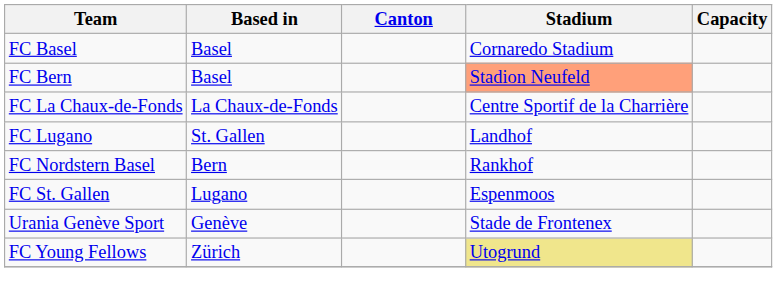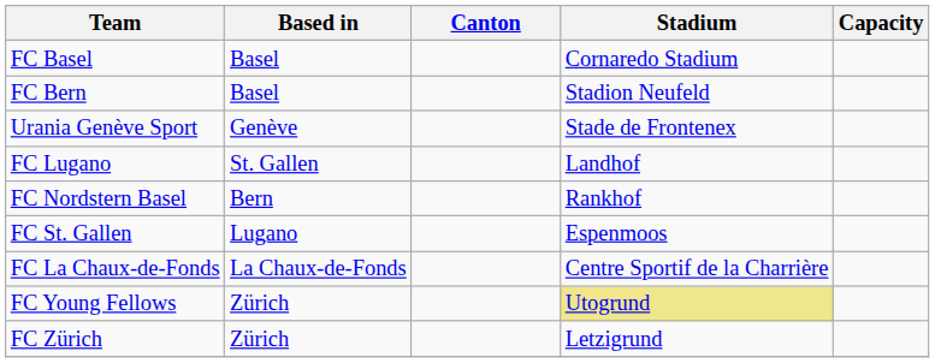 <table class="wikitable sortable" style="text-align: left;">
 <tr>
 <th>Team</th>
 <th>Based in</th>
 <th width="100"><a href='#'>Canton</a></th>
 <th>Stadium</th>
 <th>Capacity</th>
 </tr>
 <tr>
 <td><a href='#'>FC Basel</a></td>
 <td><a href='#'>Basel</a></td>
 <td></td>
 <td><a href='#'>Cornaredo Stadium</a></td>
 <td></td>
 </tr>
 <tr>
 <td><a href='#'>FC Bern</a></td>
 <td><a href='#'>Basel</a></td>
 <td></td>
-<td style="background: lightsalmon;"><a href='#'>Stadion Neufeld</a></td>
+<td><a href='#'>Stadion Neufeld</a></td>
 <td></td>
 </tr>
 <tr>
-<td><a href='#'>FC La Chaux-de-Fonds</a></td>
-<td><a href='#'>La Chaux-de-Fonds</a></td>
+<td><a href='#'>Urania Genève Sport</a></td>
+<td><a href='#'>Genève</a></td>
 <td></td>
-<td><a href='#'>Centre Sportif de la Charrière</a></td>
+<td><a href='#'>Stade de Frontenex</a></td>
 <td></td>
 </tr>
 <tr>
 <td><a href='#'>FC Lugano</a></td>
 <td><a href='#'>St. Gallen</a></td>
 <td></td>
 <td><a href='#'>Landhof</a></td>
 <td></td>
 </tr>
 <tr>
 <td><a href='#'>FC Nordstern Basel</a></td>
 <td><a href='#'>Bern</a></td>
 <td></td>
 <td><a href='#'>Rankhof</a></td>
 <td></td>
 </tr>
 <tr>
 <td><a href='#'>FC St. Gallen</a></td>
 <td><a href='#'>Lugano</a></td>
 <td></td>
 <td><a href='#'>Espenmoos</a></td>
 <td></td>
 </tr>
 <tr>
-<td><a href='#'>Urania Genève Sport</a></td>
-<td><a href='#'>Genève</a></td>
+<td><a href='#'>FC La Chaux-de-Fonds</a></td>
+<td><a href='#'>La Chaux-de-Fonds</a></td>
 <td></td>
-<td><a href='#'>Stade de Frontenex</a></td>
+<td><a href='#'>Centre Sportif de la Charrière</a></td>
 <td></td>
 </tr>
 <tr>
 <td><a href='#'>FC Young Fellows</a></td>
 <td><a href='#'>Zürich</a></td>
 <td></td>
 <td style="background: khaki;"><a href='#'>Utogrund</a></td>
 <td></td>
 </tr>
 <tr>
+<td><a href='#'>FC Zürich</a></td>
+<td><a href='#'>Zürich</a></td>
+<td></td>
+<td><a href='#'>Letzigrund</a></td>
+<td></td>
+</tr>
+<tr>
 </tr>
 </table>
